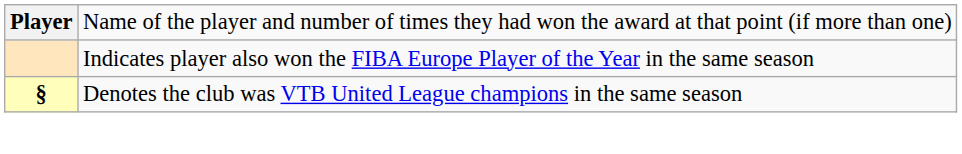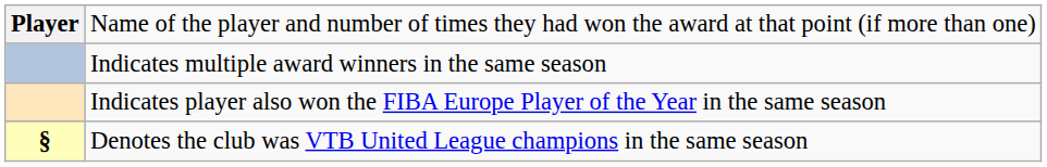 <table class="wikitable plainrowheaders">
 <tr>
 <th scope="row"><strong>Player </strong></th>
 <td>Name of the player and number of times they had won the award at that point (if more than one)</td>
+</tr>
+<tr>
+<th scope="row" style="text-align:center; background:#B0C4DE"></th>
+<td>Indicates multiple award winners in the same season</td>
 </tr>
 <tr>
 <th scope="row" style="text-align:center; background:#FFE6BD"></th>
 <td>Indicates player also won the <a href='#'>FIBA Europe Player of the Year</a> in the same season</td>
 </tr>
 <tr>
 <th scope="row" style="text-align:center; background:#ffb">§</th>
 <td>Denotes the club was <a href='#'>VTB United League champions</a> in the same season</td>
 </tr>
 </table>
